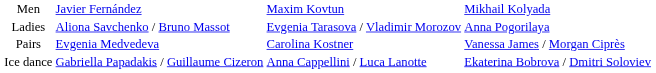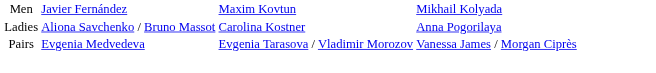 <table>
 <tr>
 <td style="text-align: center;">Men</td>
 <td> <a href='#'>Javier Fernández</a></td>
 <td> <a href='#'>Maxim Kovtun</a></td>
 <td> <a href='#'>Mikhail Kolyada</a></td>
 </tr>
 <tr>
 <td style="text-align: center;">Ladies</td>
 <td> <a href='#'>Aliona Savchenko</a> / <a href='#'>Bruno Massot</a></td>
-<td> <a href='#'>Evgenia Tarasova</a> / <a href='#'>Vladimir Morozov</a></td>
+<td> <a href='#'>Carolina Kostner</a></td>
 <td> <a href='#'>Anna Pogorilaya</a></td>
 </tr>
 <tr>
 <td style="text-align: center;">Pairs</td>
 <td> <a href='#'>Evgenia Medvedeva</a></td>
-<td> <a href='#'>Carolina Kostner</a></td>
+<td> <a href='#'>Evgenia Tarasova</a> / <a href='#'>Vladimir Morozov</a></td>
 <td> <a href='#'>Vanessa James</a> / <a href='#'>Morgan Ciprès</a></td>
 </tr>
-<tr>
-<td style="text-align: center;">Ice dance</td>
-<td> <a href='#'>Gabriella Papadakis</a> / <a href='#'>Guillaume Cizeron</a></td>
-<td> <a href='#'>Anna Cappellini</a> / <a href='#'>Luca Lanotte</a></td>
-<td> <a href='#'>Ekaterina Bobrova</a> / <a href='#'>Dmitri Soloviev</a></td>
-</tr>
 </table>
